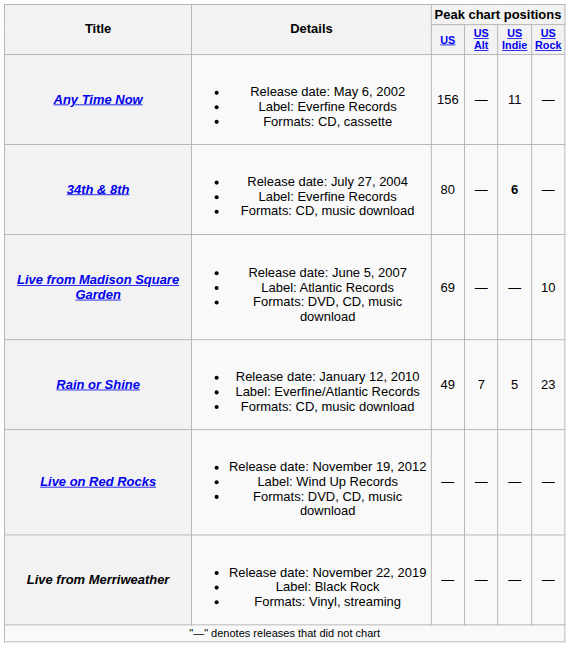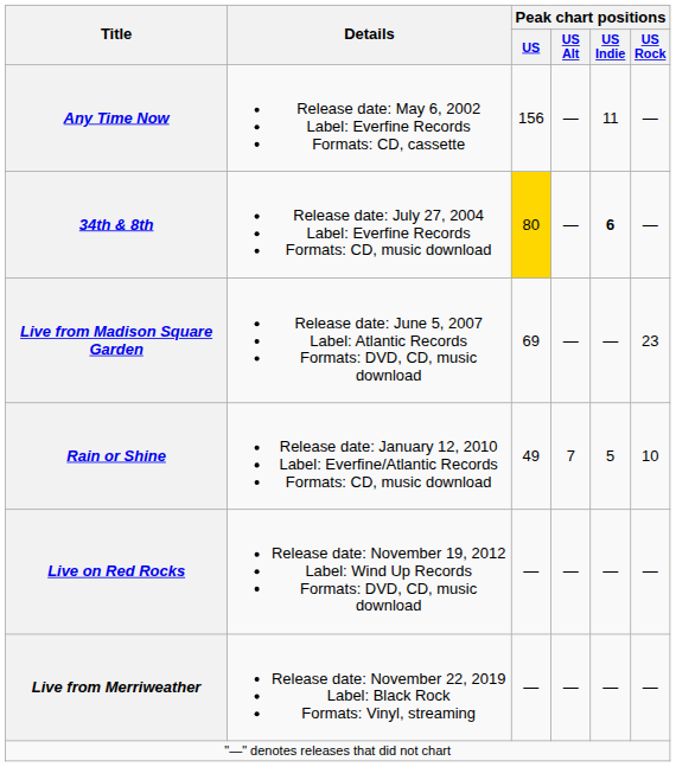 <table class="wikitable plainrowheaders" style="text-align:center;">
 <tr>
 <th rowspan="2" style="width:14em;">Title</th>
 <th rowspan="2" style="width:18em;">Details</th>
 <th colspan="4">Peak chart positions</th>
 </tr>
 <tr style="font-size:smaller;">
 <th style="width:35px;"><a href='#'>US</a><br></th>
 <th style="width:35px;"><a href='#'>US<br>Alt</a><br></th>
 <th style="width:35px;"><a href='#'>US Indie</a><br></th>
 <th style="width:35px;"><a href='#'>US Rock</a><br></th>
 </tr>
 <tr>
 <th scope="row"><em><a href='#'>Any Time Now</a></em></th>
 <td><br><ul><li>Release date: May 6, 2002</li><li>Label: Everfine Records</li><li>Formats: CD, cassette</li></ul></td>
 <td>156</td>
 <td>—</td>
 <td>11</td>
 <td>—</td>
 </tr>
 <tr>
 <th scope="row"><em><a href='#'>34th & 8th</a></em></th>
 <td><br><ul><li>Release date: July 27, 2004</li><li>Label: Everfine Records</li><li>Formats: CD, music download</li></ul></td>
-<td>80</td>
+<td style="background: gold;">80</td>
 <td>—</td>
 <td><strong>6</strong></td>
 <td>—</td>
 </tr>
 <tr>
 <th scope="row"><em><a href='#'>Live from Madison Square Garden</a></em></th>
 <td><br><ul><li>Release date: June 5, 2007</li><li>Label: Atlantic Records</li><li>Formats: DVD, CD, music download</li></ul></td>
 <td>69</td>
 <td>—</td>
 <td>—</td>
-<td>10</td>
+<td>23</td>
 </tr>
 <tr>
 <th scope="row"><em><a href='#'>Rain or Shine</a></em></th>
 <td><br><ul><li>Release date: January 12, 2010</li><li>Label: Everfine/Atlantic Records</li><li>Formats: CD, music download</li></ul></td>
 <td>49</td>
 <td>7</td>
 <td>5</td>
-<td>23</td>
+<td>10</td>
 </tr>
 <tr>
 <th scope="row"><em><a href='#'>Live on Red Rocks</a></em></th>
 <td><br><ul><li>Release date: November 19, 2012</li><li>Label: Wind Up Records</li><li>Formats: DVD, CD, music download</li></ul></td>
 <td>—</td>
 <td>—</td>
 <td>—</td>
 <td>—</td>
 </tr>
 <tr>
 <th scope="row"><em>Live from Merriweather</em></th>
 <td><br><ul><li>Release date: November 22, 2019</li><li>Label: Black Rock</li><li>Formats: Vinyl, streaming</li></ul></td>
 <td>—</td>
 <td>—</td>
 <td>—</td>
 <td>—</td>
 </tr>
 <tr>
 <td colspan="10" style="font-size:85%">"—" denotes releases that did not chart</td>
 </tr>
 </table>
